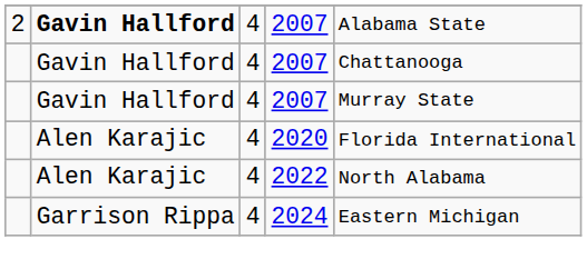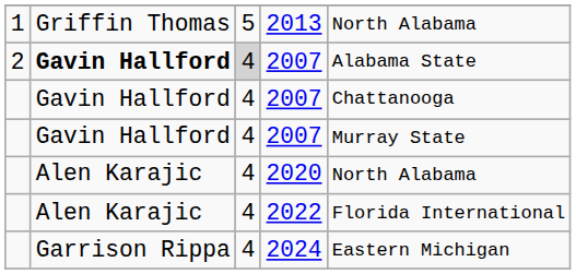 <table class="wikitable">
 <tr>
 </tr>
 <tr>
+<td>1</td>
+<td>Griffin Thomas</td>
+<td>5</td>
+<td><a href='#'>2013</a></td>
+<td style="font-size:80%;">North Alabama</td>
+</tr>
+<tr>
 <td>2</td>
 <td><strong>Gavin Hallford</strong></td>
-<td>4</td>
+<td style="background: lightgrey;">4</td>
 <td><a href='#'>2007</a></td>
 <td style="font-size:80%;">Alabama State</td>
 </tr>
 <tr>
 <td></td>
 <td>Gavin Hallford</td>
 <td>4</td>
 <td><a href='#'>2007</a></td>
 <td style="font-size:80%;">Chattanooga</td>
 </tr>
 <tr>
 <td></td>
 <td>Gavin Hallford</td>
 <td>4</td>
 <td><a href='#'>2007</a></td>
 <td style="font-size:80%;">Murray State</td>
 </tr>
 <tr>
 <td></td>
 <td>Alen Karajic</td>
 <td>4</td>
 <td><a href='#'>2020</a></td>
-<td style="font-size:80%;">Florida International</td>
+<td style="font-size:80%;">North Alabama</td>
 </tr>
 <tr>
 <td></td>
 <td>Alen Karajic</td>
 <td>4</td>
 <td><a href='#'>2022</a></td>
-<td style="font-size:80%;">North Alabama</td>
+<td style="font-size:80%;">Florida International</td>
 </tr>
 <tr>
 <td></td>
 <td>Garrison Rippa</td>
 <td>4</td>
 <td><a href='#'>2024</a></td>
 <td style="font-size:80%;">Eastern Michigan</td>
 </tr>
 </table>
